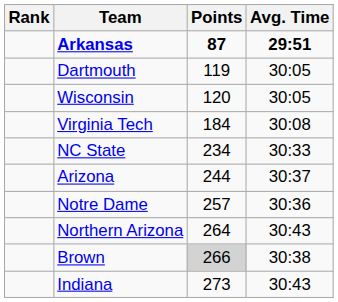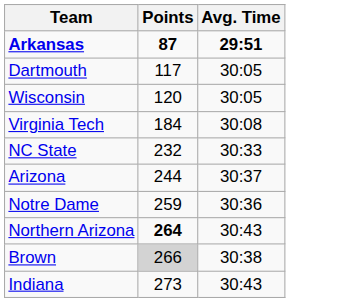 <table class="wikitable sortable" style="text-align:center">
 <tr>
-<th>Rank</th>
 <th>Team</th>
 <th>Points</th>
 <th>Avg. Time</th>
 </tr>
 <tr>
-<td></td>
 <td align=left><strong><a href='#'>Arkansas</a></strong></td>
 <td><strong>87</strong></td>
 <td><strong>29:51</strong></td>
 </tr>
 <tr>
-<td></td>
 <td align=left><a href='#'>Dartmouth</a></td>
-<td>119</td>
+<td>117</td>
 <td>30:05</td>
 </tr>
 <tr>
-<td></td>
 <td align=left><a href='#'>Wisconsin</a></td>
 <td>120</td>
 <td>30:05</td>
 </tr>
 <tr>
-<td></td>
 <td align=left><a href='#'>Virginia Tech</a></td>
 <td>184</td>
 <td>30:08</td>
 </tr>
 <tr>
-<td></td>
 <td align=left><a href='#'>NC State</a></td>
-<td>234</td>
+<td>232</td>
 <td>30:33</td>
 </tr>
 <tr>
-<td></td>
 <td align=left><a href='#'>Arizona</a></td>
 <td>244</td>
 <td>30:37</td>
 </tr>
 <tr>
-<td></td>
 <td align=left><a href='#'>Notre Dame</a></td>
-<td>257</td>
+<td>259</td>
 <td>30:36</td>
 </tr>
 <tr>
-<td></td>
 <td align=left><a href='#'>Northern Arizona</a></td>
-<td>264</td>
+<td><strong>264</strong></td>
 <td>30:43</td>
 </tr>
 <tr>
-<td></td>
 <td align=left><a href='#'>Brown</a></td>
 <td style="background: lightgrey;">266</td>
 <td>30:38</td>
 </tr>
 <tr>
-<td></td>
 <td align=left><a href='#'>Indiana</a></td>
 <td>273</td>
 <td>30:43</td>
 </tr>
 </table>
